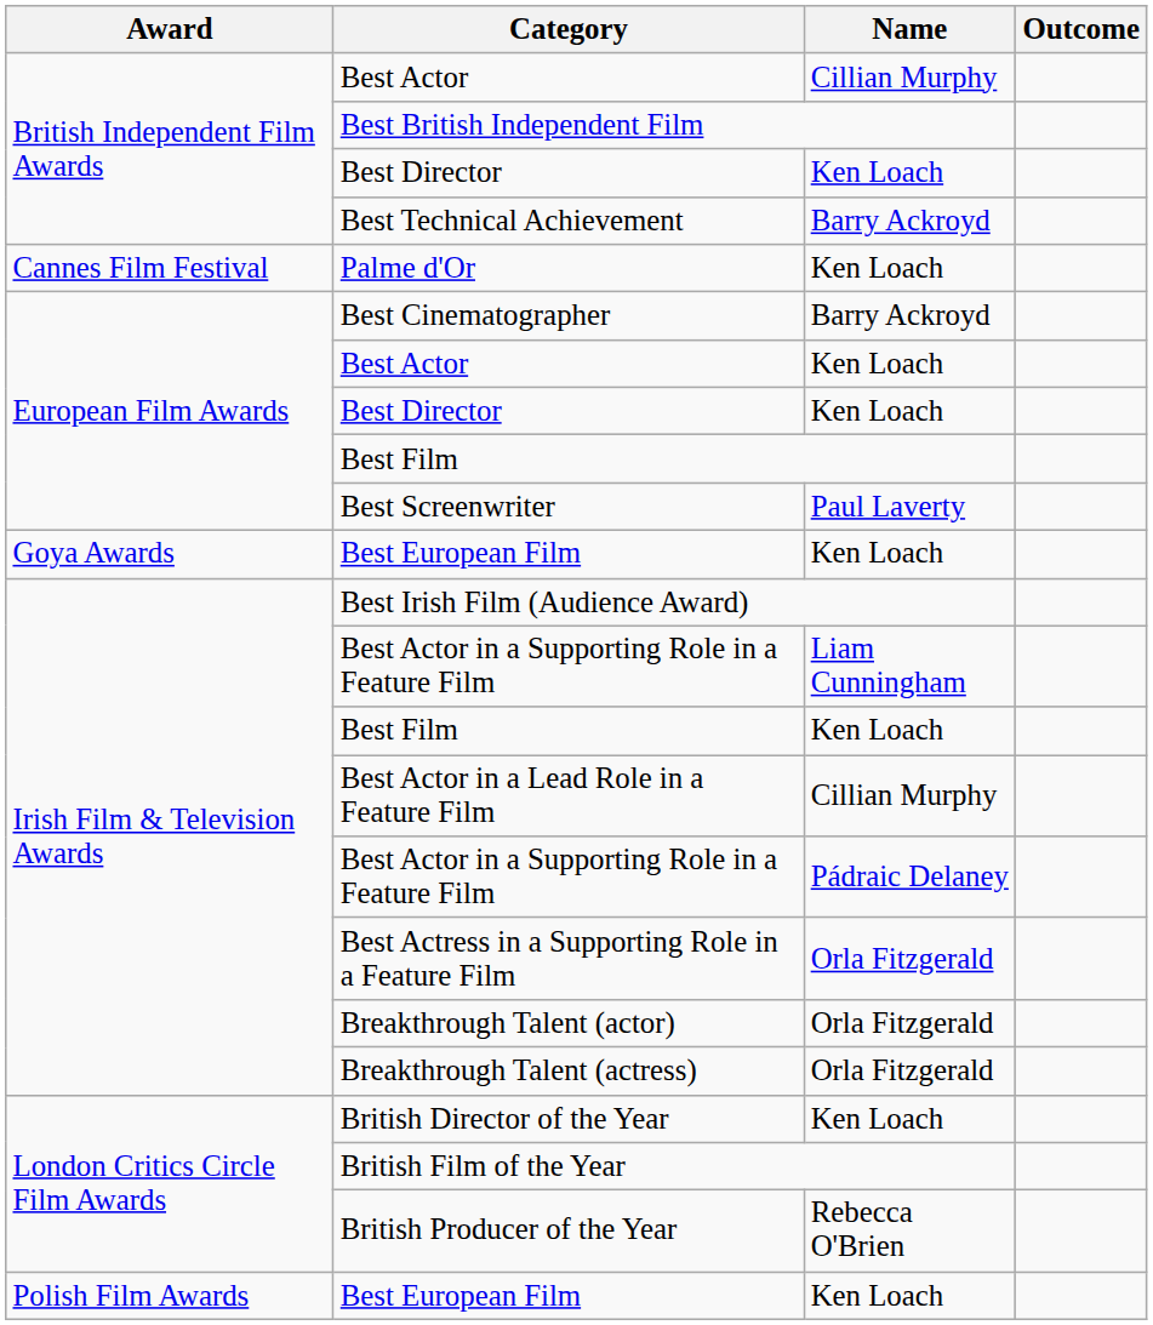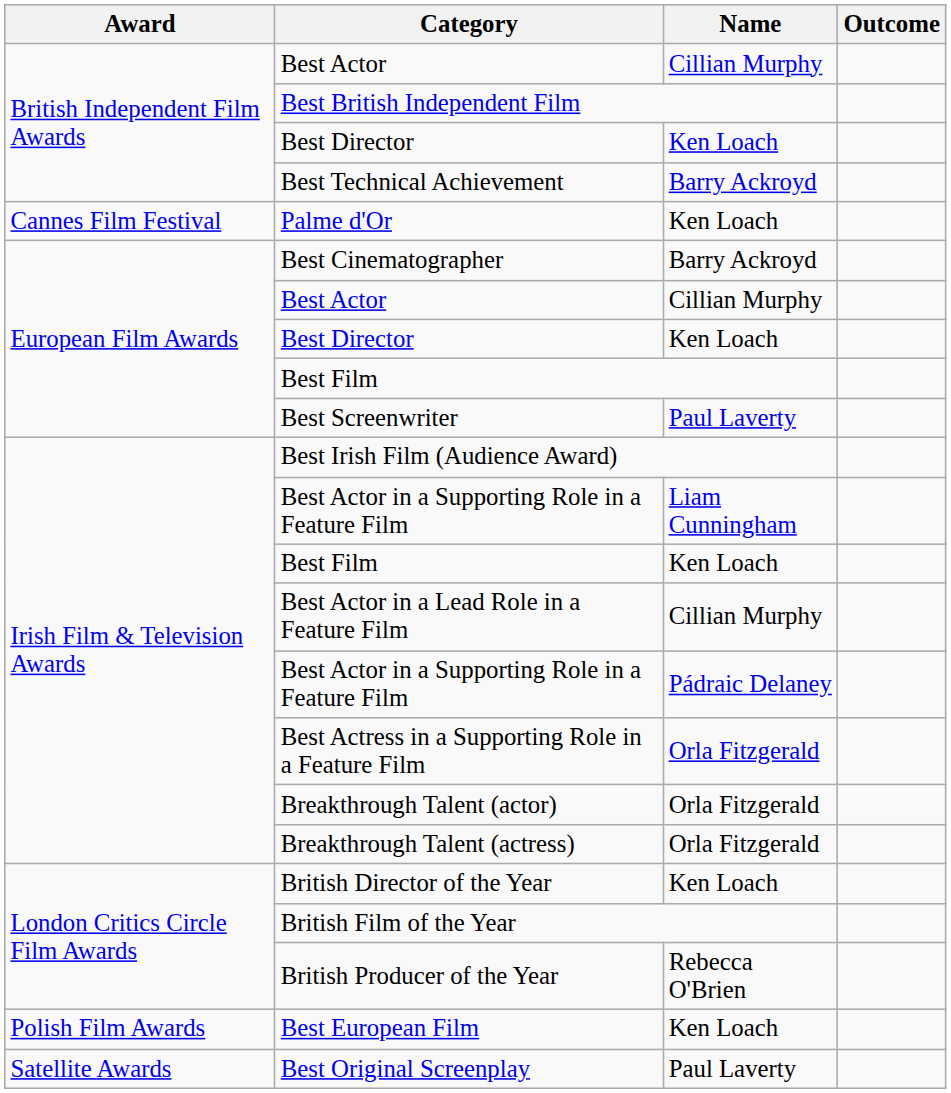 <table class="wikitable">
 <tr>
 <th>Award</th>
 <th>Category</th>
 <th>Name</th>
 <th>Outcome</th>
 </tr>
 <tr>
 <td rowspan=4><a href='#'>British Independent Film Awards</a></td>
 <td>Best Actor</td>
 <td><a href='#'>Cillian Murphy</a></td>
 <td></td>
 </tr>
 <tr>
 <td colspan="2"><a href='#'>Best British Independent Film</a></td>
 <td></td>
 </tr>
 <tr>
 <td>Best Director</td>
 <td><a href='#'>Ken Loach</a></td>
 <td></td>
 </tr>
 <tr>
 <td>Best Technical Achievement</td>
 <td><a href='#'>Barry Ackroyd</a></td>
 <td></td>
 </tr>
 <tr>
 <td><a href='#'>Cannes Film Festival</a></td>
 <td><a href='#'>Palme d'Or</a></td>
 <td>Ken Loach</td>
 <td></td>
 </tr>
 <tr>
 <td rowspan=5><a href='#'>European Film Awards</a></td>
 <td>Best Cinematographer</td>
 <td>Barry Ackroyd</td>
 <td></td>
 </tr>
 <tr>
 <td><a href='#'>Best Actor</a></td>
-<td>Ken Loach</td>
+<td>Cillian Murphy</td>
 <td></td>
 </tr>
 <tr>
 <td><a href='#'>Best Director</a></td>
 <td>Ken Loach</td>
 <td></td>
 </tr>
 <tr>
 <td colspan="2">Best Film</td>
 <td></td>
 </tr>
 <tr>
 <td>Best Screenwriter</td>
 <td><a href='#'>Paul Laverty</a></td>
-<td></td>
-</tr>
-<tr>
-<td><a href='#'>Goya Awards</a></td>
-<td><a href='#'>Best European Film</a></td>
-<td>Ken Loach</td>
 <td></td>
 </tr>
 <tr>
 <td rowspan=8><a href='#'>Irish Film & Television Awards</a></td>
 <td colspan="2">Best Irish Film (Audience Award)</td>
 <td></td>
 </tr>
 <tr>
 <td>Best Actor in a Supporting Role in a Feature Film</td>
 <td><a href='#'>Liam Cunningham</a></td>
 <td></td>
 </tr>
 <tr>
 <td>Best Film</td>
 <td>Ken Loach</td>
 <td></td>
 </tr>
 <tr>
 <td>Best Actor in a Lead Role in a Feature Film</td>
 <td>Cillian Murphy</td>
 <td></td>
 </tr>
 <tr>
 <td>Best Actor in a Supporting Role in a Feature Film</td>
 <td><a href='#'>Pádraic Delaney</a></td>
 <td></td>
 </tr>
 <tr>
 <td>Best Actress in a Supporting Role in a Feature Film</td>
 <td><a href='#'>Orla Fitzgerald</a></td>
 <td></td>
 </tr>
 <tr>
 <td>Breakthrough Talent (actor)</td>
 <td>Orla Fitzgerald</td>
 <td></td>
 </tr>
 <tr>
 <td>Breakthrough Talent (actress)</td>
 <td>Orla Fitzgerald</td>
 <td></td>
 </tr>
 <tr>
 <td rowspan=3><a href='#'>London Critics Circle Film Awards</a></td>
 <td>British Director of the Year</td>
 <td>Ken Loach</td>
 <td></td>
 </tr>
 <tr>
 <td colspan="2">British Film of the Year</td>
 <td></td>
 </tr>
 <tr>
 <td>British Producer of the Year</td>
 <td>Rebecca O'Brien</td>
 <td></td>
 </tr>
 <tr>
 <td><a href='#'>Polish Film Awards</a></td>
 <td><a href='#'>Best European Film</a></td>
 <td>Ken Loach</td>
 <td></td>
 </tr>
+<tr>
+<td><a href='#'>Satellite Awards</a></td>
+<td><a href='#'>Best Original Screenplay</a></td>
+<td>Paul Laverty</td>
+<td></td>
+</tr>
 </table>
